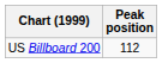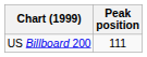 <table class="wikitable">
 <tr>
 <th>Chart (1999)</th>
 <th>Peak <br>position</th>
 </tr>
 <tr>
 <td>US <a href='#'><em>Billboard</em> 200</a></td>
-<td align=center>112</td>
+<td align=center>111</td>
 </tr>
 </table>
